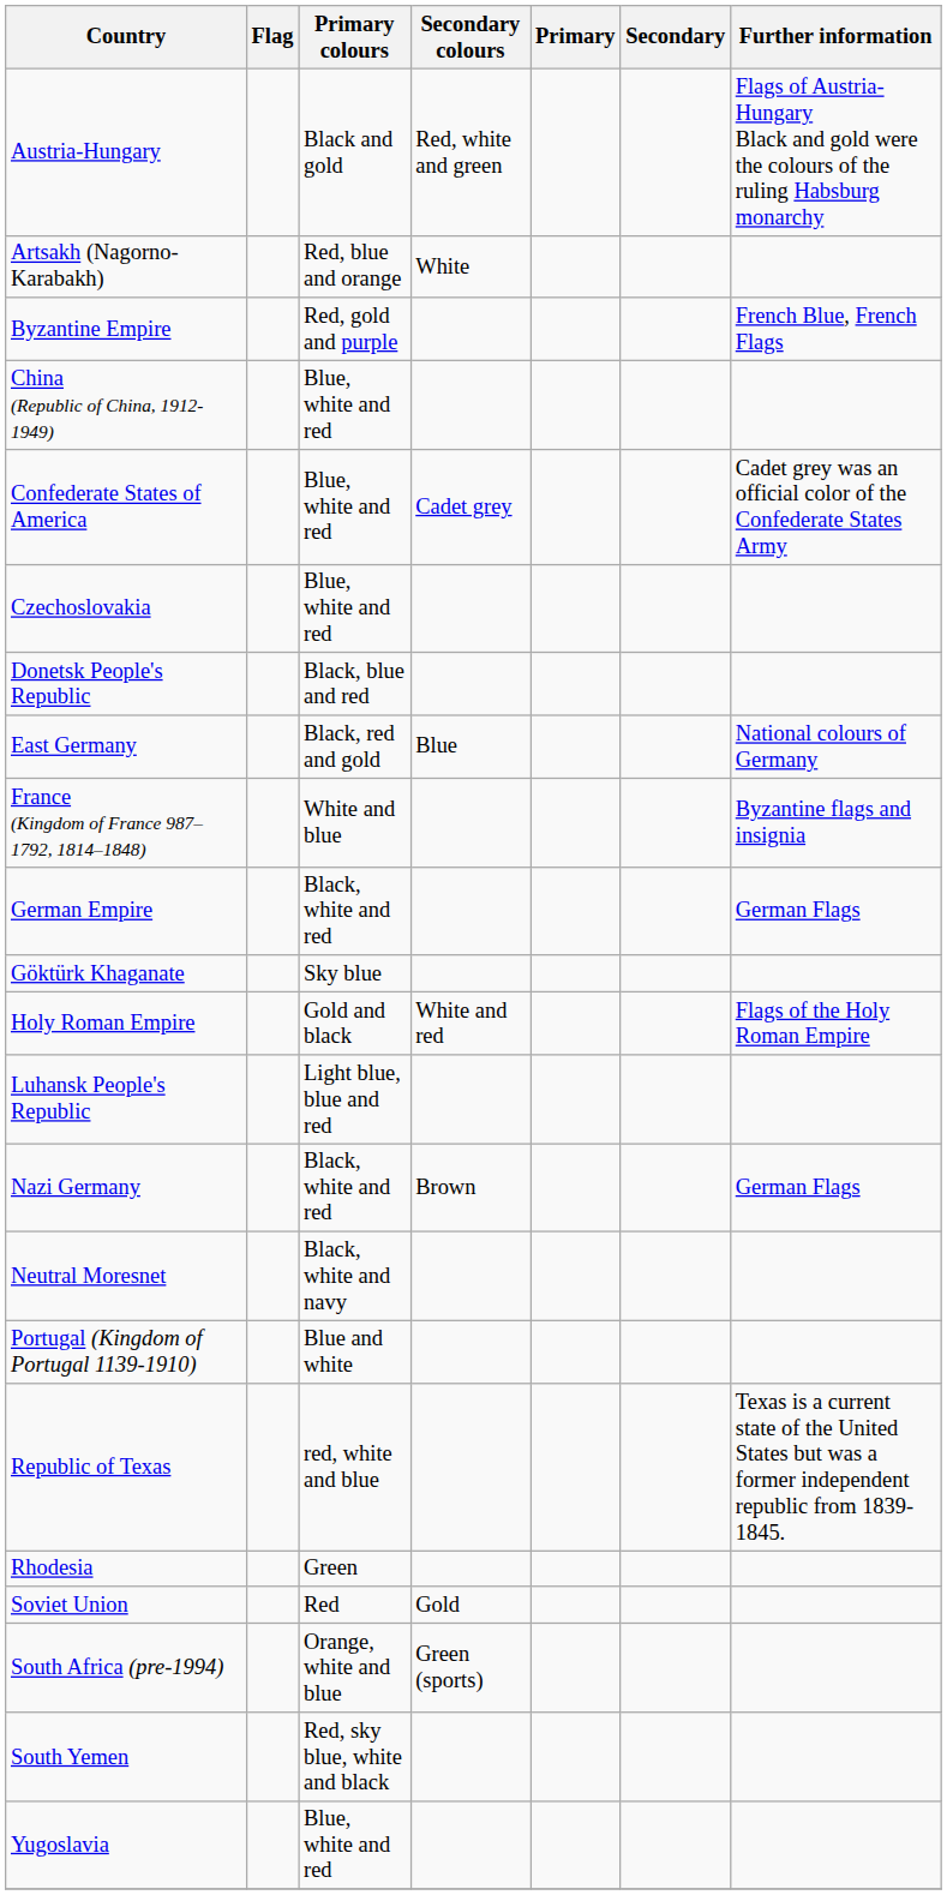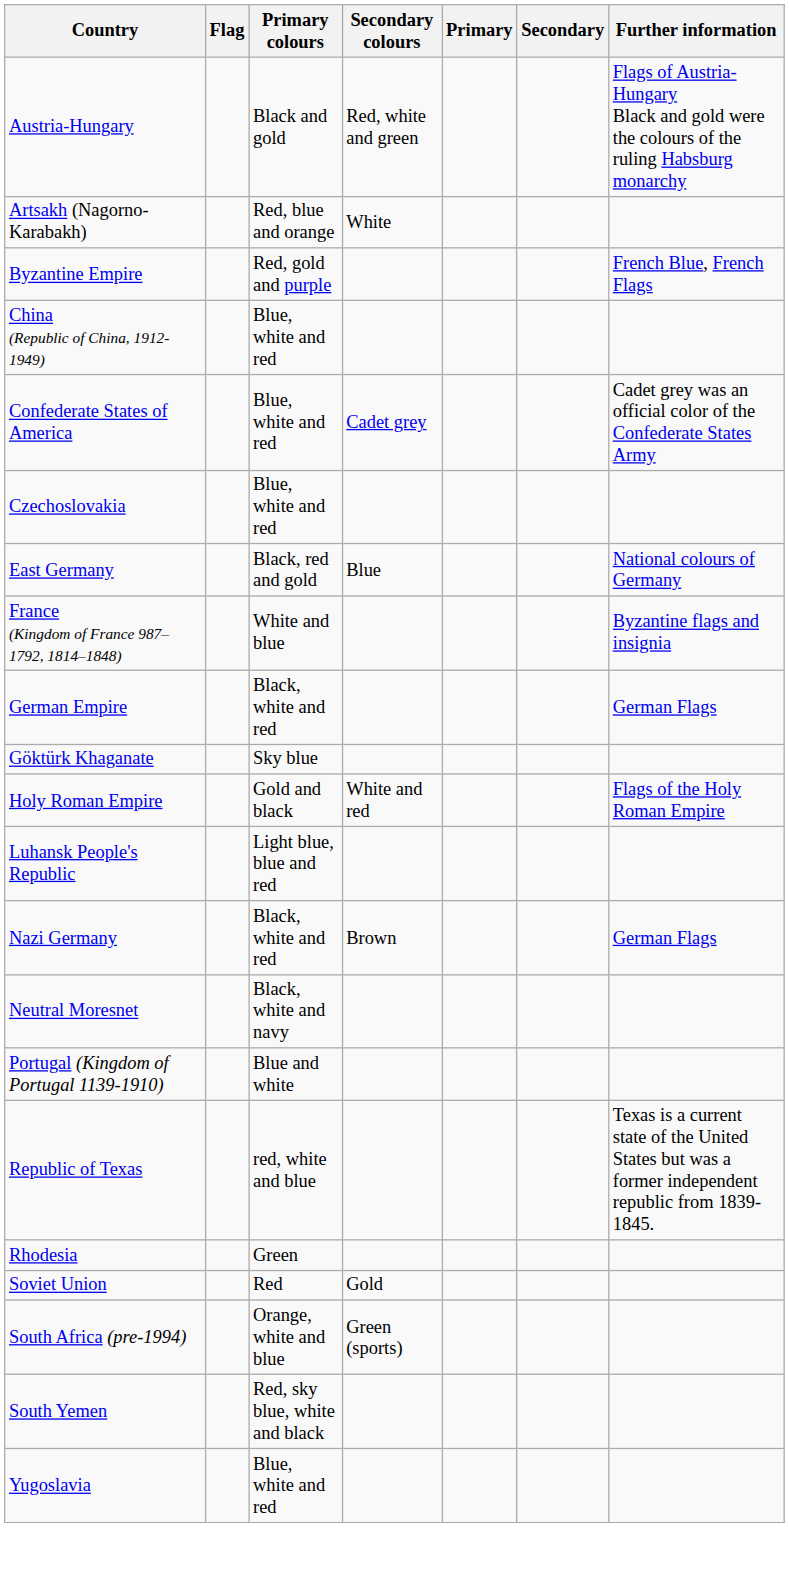 <table class="wikitable sortable" style="font-size:90%">
 <tr>
 <th style="width:150px">Country</th>
 <th>Flag</th>
 <th>Primary colours</th>
 <th>Secondary colours</th>
 <th>Primary</th>
 <th>Secondary</th>
 <th>Further information</th>
 </tr>
 <tr>
 <td><a href='#'>Austria-Hungary</a></td>
 <td style="text-align:center"></td>
 <td>Black and gold</td>
 <td>Red, white and green</td>
 <td> </td>
 <td>  </td>
 <td><a href='#'>Flags of Austria-Hungary</a> <br> Black and gold were the colours of the ruling <a href='#'>Habsburg monarchy</a></td>
 </tr>
 <tr>
 <td><a href='#'>Artsakh</a> (Nagorno-Karabakh)</td>
 <td style="text-align:center"></td>
 <td>Red, blue and orange</td>
 <td>White</td>
 <td></td>
 <td></td>
 <td></td>
 </tr>
 <tr>
 <td><a href='#'>Byzantine Empire</a></td>
 <td style="text-align:center"></td>
 <td>Red, gold and <a href='#'>purple</a></td>
 <td></td>
 <td></td>
 <td></td>
 <td><a href='#'>French Blue</a>, <a href='#'>French Flags</a></td>
 </tr>
 <tr>
 <td><a href='#'>China</a><br><em><small>(Republic of China, 1912-1949)</small></em></td>
 <td style="text-align:center"></td>
 <td>Blue, white and red</td>
 <td></td>
 <td></td>
 <td></td>
 <td></td>
 </tr>
 <tr>
 <td><a href='#'>Confederate States of America</a></td>
 <td style="text-align:center"></td>
 <td>Blue, white and red</td>
 <td><a href='#'>Cadet grey</a></td>
 <td></td>
 <td></td>
 <td>Cadet grey was an official color of the <a href='#'>Confederate States Army</a></td>
 </tr>
 <tr>
 <td><a href='#'>Czechoslovakia</a></td>
 <td style="text-align:center"></td>
 <td>Blue, white and red</td>
-<td></td>
-<td></td>
-<td></td>
-<td></td>
-</tr>
-<tr>
-<td><a href='#'>Donetsk People's Republic</a></td>
-<td style="text-align:center"></td>
-<td>Black, blue and red</td>
 <td></td>
 <td></td>
 <td></td>
 <td></td>
 </tr>
 <tr>
 <td><a href='#'>East Germany</a></td>
 <td style="text-align:center"></td>
 <td>Black, red and gold</td>
 <td>Blue</td>
 <td></td>
 <td></td>
 <td><a href='#'>National colours of Germany</a></td>
 </tr>
 <tr>
 <td><a href='#'>France</a> <br><em><small>(Kingdom of France 987–1792, 1814–1848)</small></em></td>
 <td style="text-align:center"></td>
 <td>White and blue</td>
 <td></td>
 <td></td>
 <td></td>
 <td><a href='#'>Byzantine flags and insignia</a></td>
 </tr>
 <tr>
 <td><a href='#'>German Empire</a></td>
 <td style="text-align:center"></td>
 <td>Black, white and red</td>
 <td></td>
 <td></td>
 <td></td>
 <td><a href='#'>German Flags</a></td>
 </tr>
 <tr>
 <td><a href='#'>Göktürk Khaganate</a></td>
 <td style="text-align:center"></td>
 <td>Sky blue</td>
 <td></td>
 <td></td>
 <td></td>
 </tr>
 <tr>
 <td><a href='#'>Holy Roman Empire</a></td>
 <td style="text-align:center"></td>
 <td>Gold and black</td>
 <td>White and red</td>
 <td></td>
 <td></td>
 <td><a href='#'>Flags of the Holy Roman Empire</a></td>
 </tr>
 <tr>
 <td><a href='#'>Luhansk People's Republic</a></td>
 <td style="text-align:center"></td>
 <td>Light blue, blue and red</td>
 <td></td>
 <td></td>
 <td></td>
 <td></td>
 </tr>
 <tr>
 <td><a href='#'>Nazi Germany</a></td>
 <td style="text-align:center"></td>
 <td>Black, white and red</td>
 <td>Brown</td>
 <td></td>
 <td></td>
 <td><a href='#'>German Flags</a></td>
 </tr>
 <tr>
 <td><a href='#'>Neutral Moresnet</a></td>
 <td></td>
 <td>Black, white and navy</td>
 <td></td>
 <td>  </td>
 <td></td>
 <td></td>
 </tr>
 <tr>
 <td><a href='#'>Portugal</a> <em>(Kingdom of Portugal 1139-1910)</em></td>
 <td style="text-align:center"></td>
 <td>Blue and white</td>
 <td></td>
 <td> </td>
 <td></td>
 <td></td>
 </tr>
 <tr>
 <td><a href='#'>Republic of Texas</a></td>
 <td style="text-align:center"></td>
 <td>red, white and blue</td>
 <td></td>
 <td></td>
 <td></td>
 <td>Texas is a current state of the United States but was a former independent republic from 1839-1845.</td>
 </tr>
 <tr>
 <td><a href='#'>Rhodesia</a></td>
 <td style="text-align:center"></td>
 <td>Green</td>
 <td></td>
 <td></td>
 <td></td>
 <td></td>
 </tr>
 <tr>
 <td><a href='#'>Soviet Union</a></td>
 <td style="text-align:center"></td>
 <td>Red</td>
 <td>Gold</td>
 <td></td>
 <td></td>
 <td></td>
 </tr>
 <tr>
 <td><a href='#'>South Africa</a> <em>(pre-1994)</em></td>
 <td style="text-align:center"></td>
 <td>Orange, white and blue</td>
 <td>Green (sports)</td>
 <td></td>
 <td></td>
 <td></td>
 </tr>
 <tr>
 <td><a href='#'>South Yemen</a></td>
 <td style="text-align:center"></td>
 <td>Red, sky blue, white and black</td>
 <td></td>
 <td></td>
 <td></td>
 <td></td>
 </tr>
 <tr>
 <td><a href='#'>Yugoslavia</a></td>
 <td style="text-align:center"></td>
 <td>Blue, white and red</td>
 <td></td>
 <td></td>
 <td></td>
 <td></td>
 </tr>
 <tr>
 </tr>
 </table>
